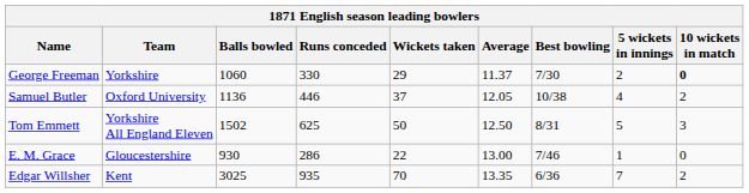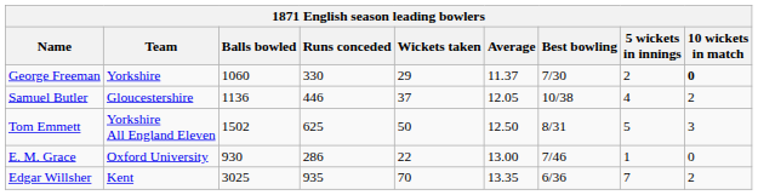 <table class="wikitable">
 <tr>
 <th bgcolor="#efefef" colspan="9">1871 English season leading bowlers</th>
 </tr>
 <tr bgcolor="#efefef">
 <th>Name</th>
 <th>Team</th>
 <th>Balls bowled</th>
 <th>Runs conceded</th>
 <th>Wickets taken</th>
 <th>Average</th>
 <th>Best bowling</th>
 <th>5 wickets<br>in innings</th>
 <th>10 wickets<br>in match</th>
 </tr>
 <tr>
 <td><a href='#'>George Freeman</a></td>
 <td><a href='#'>Yorkshire</a></td>
 <td>1060</td>
 <td>330</td>
 <td>29</td>
 <td>11.37</td>
 <td>7/30</td>
 <td>2</td>
 <td><strong>0</strong></td>
 </tr>
 <tr>
 <td><a href='#'>Samuel Butler</a></td>
-<td><a href='#'>Oxford University</a></td>
+<td><a href='#'>Gloucestershire</a></td>
 <td>1136</td>
 <td>446</td>
 <td>37</td>
 <td>12.05</td>
 <td>10/38</td>
 <td>4</td>
 <td>2</td>
 </tr>
 <tr>
 <td><a href='#'>Tom Emmett</a></td>
 <td><a href='#'>Yorkshire</a><br><a href='#'>All England Eleven</a></td>
 <td>1502</td>
 <td>625</td>
 <td>50</td>
 <td>12.50</td>
 <td>8/31</td>
 <td>5</td>
 <td>3</td>
 </tr>
 <tr>
 <td><a href='#'>E. M. Grace</a></td>
-<td><a href='#'>Gloucestershire</a></td>
+<td><a href='#'>Oxford University</a></td>
 <td>930</td>
 <td>286</td>
 <td>22</td>
 <td>13.00</td>
 <td>7/46</td>
 <td>1</td>
 <td>0</td>
 </tr>
 <tr>
 <td><a href='#'>Edgar Willsher</a></td>
 <td><a href='#'>Kent</a></td>
 <td>3025</td>
 <td>935</td>
 <td>70</td>
 <td>13.35</td>
 <td>6/36</td>
 <td>7</td>
 <td>2</td>
 </tr>
 </table>
